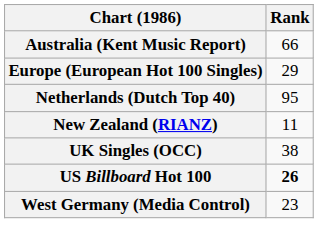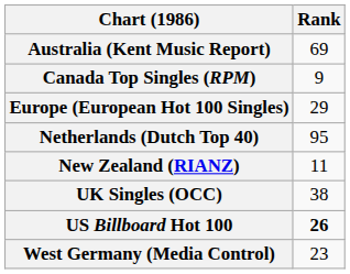 <table class="wikitable sortable plainrowheaders" style="text-align:center">
 <tr>
 <th>Chart (1986)</th>
 <th>Rank</th>
 </tr>
 <tr>
 <th scope="row">Australia (Kent Music Report)</th>
-<td>66</td>
+<td>69</td>
+</tr>
+<tr>
+<th scope="row">Canada Top Singles (<em>RPM</em>)</th>
+<td>9</td>
 </tr>
 <tr>
 <th scope="row">Europe (European Hot 100 Singles)</th>
 <td>29</td>
 </tr>
 <tr>
 <th scope="row">Netherlands (Dutch Top 40)</th>
 <td>95</td>
 </tr>
 <tr>
 <th scope="row">New Zealand (<a href='#'>RIANZ</a>)</th>
 <td>11</td>
 </tr>
 <tr>
 <th scope="row">UK Singles (OCC)</th>
 <td>38</td>
 </tr>
 <tr>
 <th scope="row">US <em>Billboard</em> Hot 100</th>
 <td><strong>26</strong></td>
 </tr>
 <tr>
 <th scope="row">West Germany (Media Control)</th>
 <td>23</td>
 </tr>
 </table>
